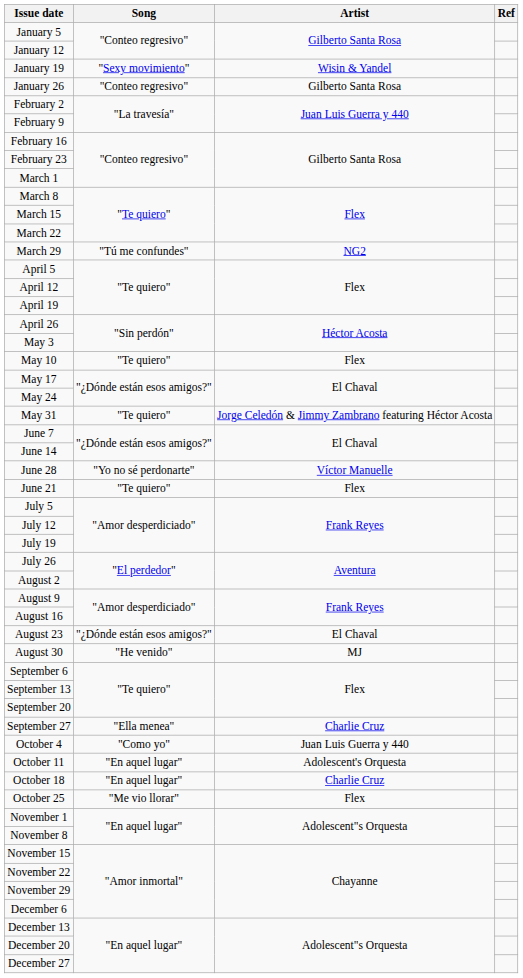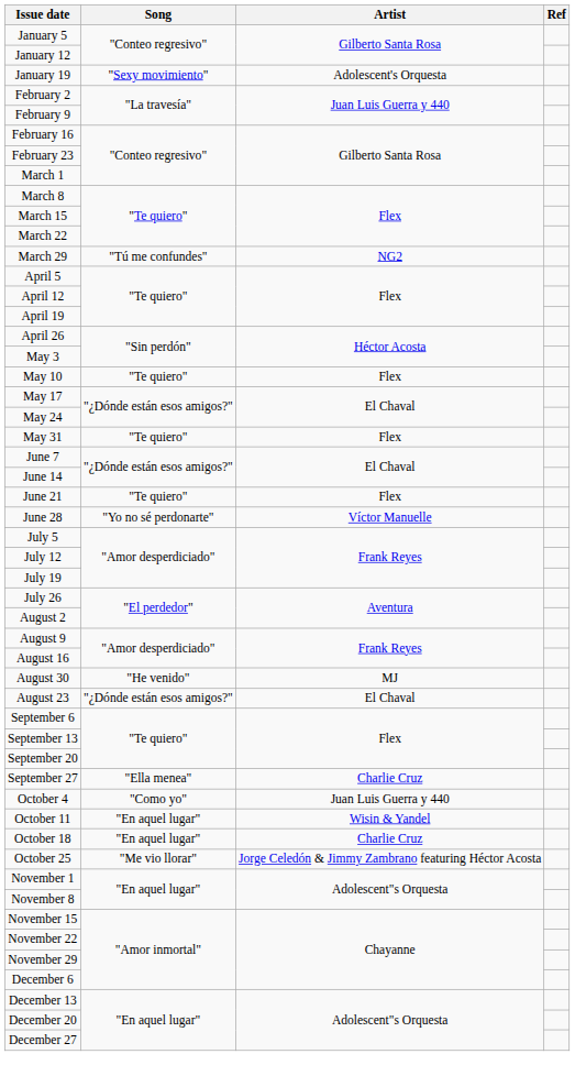 <table class="wikitable" style="text-align: center;">
 <tr>
 <th>Issue date</th>
 <th>Song</th>
 <th>Artist</th>
 <th>Ref</th>
 </tr>
 <tr>
 <td>January 5</td>
 <td style="text-align: center;" rowspan="2">"Conteo regresivo"</td>
 <td style="text-align: center;" rowspan="2"><a href='#'>Gilberto Santa Rosa</a></td>
 <td style="text-align: center;"></td>
 </tr>
 <tr>
 <td>January 12</td>
 <td style="text-align: center;"></td>
 </tr>
 <tr>
 <td>January 19</td>
 <td style="text-align: center;" rowspan="1">"<a href='#'>Sexy movimiento</a>"</td>
-<td style="text-align: center;" rowspan="1"><a href='#'>Wisin & Yandel</a></td>
-<td style="text-align: center;"></td>
-</tr>
-<tr>
-<td>January 26</td>
-<td style="text-align: center;" rowspan="1">"Conteo regresivo"</td>
-<td style="text-align: center;" rowspan="1">Gilberto Santa Rosa</td>
+<td style="text-align: center;" rowspan="1">Adolescent's Orquesta</td>
 <td style="text-align: center;"></td>
 </tr>
 <tr>
 <td>February 2</td>
 <td style="text-align: center;" rowspan="2">"La travesía"</td>
 <td style="text-align: center;" rowspan="2"><a href='#'>Juan Luis Guerra y 440</a></td>
 <td style="text-align: center;"></td>
 </tr>
 <tr>
 <td>February 9</td>
 <td style="text-align: center;"></td>
 </tr>
 <tr>
 <td>February 16</td>
 <td style="text-align: center;" rowspan="3">"Conteo regresivo"</td>
 <td style="text-align: center;" rowspan="3">Gilberto Santa Rosa</td>
 <td style="text-align: center;"></td>
 </tr>
 <tr>
 <td>February 23</td>
 <td style="text-align: center;"></td>
 </tr>
 <tr>
 <td>March 1</td>
 <td style="text-align: center;"></td>
 </tr>
 <tr>
 <td>March 8</td>
 <td style="text-align: center;" rowspan="3">"<a href='#'>Te quiero</a>"</td>
 <td style="text-align: center;" rowspan="3"><a href='#'>Flex</a></td>
 <td style="text-align: center;"></td>
 </tr>
 <tr>
 <td>March 15</td>
 <td style="text-align: center;"></td>
 </tr>
 <tr>
 <td>March 22</td>
 <td style="text-align: center;"></td>
 </tr>
 <tr>
 <td>March 29</td>
 <td style="text-align: center;" rowspan="1">"Tú me confundes"</td>
 <td style="text-align: center;" rowspan="1"><a href='#'>NG2</a></td>
 <td style="text-align: center;"></td>
 </tr>
 <tr>
 <td>April 5</td>
 <td style="text-align: center;" rowspan="3">"Te quiero"</td>
 <td style="text-align: center;" rowspan="3">Flex</td>
 <td style="text-align: center;"></td>
 </tr>
 <tr>
 <td>April 12</td>
 <td style="text-align: center;"></td>
 </tr>
 <tr>
 <td>April 19</td>
 <td style="text-align: center;"></td>
 </tr>
 <tr>
 <td>April 26</td>
 <td style="text-align: center;" rowspan="2">"Sin perdón"</td>
 <td style="text-align: center;" rowspan="2"><a href='#'>Héctor Acosta</a></td>
 <td style="text-align: center;"></td>
 </tr>
 <tr>
 <td>May 3</td>
 <td style="text-align: center;"></td>
 </tr>
 <tr>
 <td>May 10</td>
 <td style="text-align: center;" rowspan="1">"Te quiero"</td>
 <td style="text-align: center;" rowspan="1">Flex</td>
 <td style="text-align: center;"></td>
 </tr>
 <tr>
 <td>May 17</td>
 <td style="text-align: center;" rowspan="2">"¿Dónde están esos amigos?"</td>
 <td style="text-align: center;" rowspan="2">El Chaval</td>
 <td style="text-align: center;"></td>
 </tr>
 <tr>
 <td>May 24</td>
 <td style="text-align: center;"></td>
 </tr>
 <tr>
 <td>May 31</td>
 <td style="text-align: center;" rowspan="1">"Te quiero"</td>
-<td style="text-align: center;" rowspan="1"><a href='#'>Jorge Celedón</a> & <a href='#'>Jimmy Zambrano</a> featuring Héctor Acosta</td>
+<td style="text-align: center;" rowspan="1">Flex</td>
 <td style="text-align: center;"></td>
 </tr>
 <tr>
 <td>June 7</td>
 <td style="text-align: center;" rowspan="2">"¿Dónde están esos amigos?"</td>
 <td style="text-align: center;" rowspan="2">El Chaval</td>
 <td style="text-align: center;"></td>
 </tr>
 <tr>
 <td>June 14</td>
 <td style="text-align: center;"></td>
 </tr>
 <tr>
+<td>June 21</td>
+<td style="text-align: center;" rowspan="1">"Te quiero"</td>
+<td style="text-align: center;" rowspan="1">Flex</td>
+<td style="text-align: center;"></td>
+</tr>
+<tr>
 <td>June 28</td>
 <td style="text-align: center;" rowspan="1">"Yo no sé perdonarte"</td>
 <td style="text-align: center;" rowspan="1"><a href='#'>Víctor Manuelle</a></td>
-<td style="text-align: center;"></td>
-</tr>
-<tr>
-<td>June 21</td>
-<td style="text-align: center;" rowspan="1">"Te quiero"</td>
-<td style="text-align: center;" rowspan="1">Flex</td>
 <td style="text-align: center;"></td>
 </tr>
 <tr>
 <td>July 5</td>
 <td style="text-align: center;" rowspan="3">"Amor desperdiciado"</td>
 <td style="text-align: center;" rowspan="3"><a href='#'>Frank Reyes</a></td>
 <td style="text-align: center;"></td>
 </tr>
 <tr>
 <td>July 12</td>
 <td style="text-align: center;"></td>
 </tr>
 <tr>
 <td>July 19</td>
 <td style="text-align: center;"></td>
 </tr>
 <tr>
 <td>July 26</td>
 <td style="text-align: center;" rowspan="2">"<a href='#'>El perdedor</a>"</td>
 <td style="text-align: center;" rowspan="2"><a href='#'>Aventura</a></td>
 <td style="text-align: center;"></td>
 </tr>
 <tr>
 <td>August 2</td>
 <td style="text-align: center;"></td>
 </tr>
 <tr>
 <td>August 9</td>
 <td style="text-align: center;" rowspan="2">"Amor desperdiciado"</td>
 <td style="text-align: center;" rowspan="2"><a href='#'>Frank Reyes</a></td>
 <td style="text-align: center;"></td>
 </tr>
 <tr>
 <td>August 16</td>
 <td style="text-align: center;"></td>
 </tr>
 <tr>
+<td>August 30</td>
+<td style="text-align: center;" rowspan="1">"He venido"</td>
+<td style="text-align: center;" rowspan="1">MJ</td>
+<td style="text-align: center;"></td>
+</tr>
+<tr>
 <td>August 23</td>
 <td style="text-align: center;" rowspan="1">"¿Dónde están esos amigos?"</td>
 <td style="text-align: center;" rowspan="1">El Chaval</td>
-<td style="text-align: center;"></td>
-</tr>
-<tr>
-<td>August 30</td>
-<td style="text-align: center;" rowspan="1">"He venido"</td>
-<td style="text-align: center;" rowspan="1">MJ</td>
 <td style="text-align: center;"></td>
 </tr>
 <tr>
 <td>September 6</td>
 <td style="text-align: center;" rowspan="3">"Te quiero"</td>
 <td style="text-align: center;" rowspan="3">Flex</td>
 <td style="text-align: center;"></td>
 </tr>
 <tr>
 <td>September 13</td>
 <td style="text-align: center;"></td>
 </tr>
 <tr>
 <td>September 20</td>
 <td style="text-align: center;"></td>
 </tr>
 <tr>
 <td>September 27</td>
 <td style="text-align: center;" rowspan="1">"Ella menea"</td>
 <td style="text-align: center;" rowspan="1"><a href='#'>Charlie Cruz</a></td>
 <td style="text-align: center;"></td>
 </tr>
 <tr>
 <td>October 4</td>
 <td style="text-align: center;" rowspan="1">"Como yo"</td>
 <td style="text-align: center;" rowspan="1">Juan Luis Guerra y 440</td>
 <td style="text-align: center;"></td>
 </tr>
 <tr>
 <td>October 11</td>
 <td style="text-align: center;" rowspan="1">"En aquel lugar"</td>
-<td style="text-align: center;" rowspan="1">Adolescent's Orquesta</td>
+<td style="text-align: center;" rowspan="1"><a href='#'>Wisin & Yandel</a></td>
 <td style="text-align: center;"></td>
 </tr>
 <tr>
 <td>October 18</td>
 <td style="text-align: center;" rowspan="1">"En aquel lugar"</td>
 <td style="text-align: center;" rowspan="1"><a href='#'>Charlie Cruz</a></td>
 <td style="text-align: center;"></td>
 </tr>
 <tr>
 <td>October 25</td>
 <td style="text-align: center;" rowspan="1">"Me vio llorar"</td>
-<td style="text-align: center;" rowspan="1">Flex</td>
+<td style="text-align: center;" rowspan="1"><a href='#'>Jorge Celedón</a> & <a href='#'>Jimmy Zambrano</a> featuring Héctor Acosta</td>
 <td style="text-align: center;"></td>
 </tr>
 <tr>
 <td>November 1</td>
 <td style="text-align: center;" rowspan="2">"En aquel lugar"</td>
 <td style="text-align: center;" rowspan="2">Adolescent"s Orquesta</td>
 <td style="text-align: center;"></td>
 </tr>
 <tr>
 <td>November 8</td>
 <td style="text-align: center;"></td>
 </tr>
 <tr>
 <td>November 15</td>
 <td style="text-align: center;" rowspan="4">"Amor inmortal"</td>
 <td style="text-align: center;" rowspan="4">Chayanne</td>
 <td style="text-align: center;"></td>
 </tr>
 <tr>
 <td>November 22</td>
 <td style="text-align: center;"></td>
 </tr>
 <tr>
 <td>November 29</td>
 <td style="text-align: center;"></td>
 </tr>
 <tr>
 <td>December 6</td>
 <td style="text-align: center;"></td>
 </tr>
 <tr>
 <td>December 13</td>
 <td style="text-align: center;" rowspan="3">"En aquel lugar"</td>
 <td style="text-align: center;" rowspan="3">Adolescent"s Orquesta</td>
 <td style="text-align: center;"></td>
 </tr>
 <tr>
 <td>December 20</td>
 <td style="text-align: center;"></td>
 </tr>
 <tr>
 <td>December 27</td>
 <td style="text-align: center;"></td>
 </tr>
 </table>
